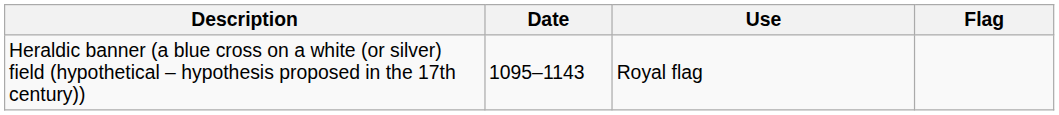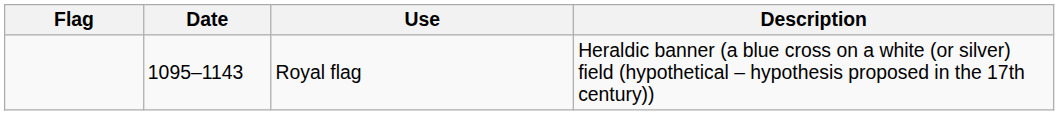 <table class="wikitable">
 <tr>
-<th width="400">Description</th>
+<th width="110">Flag</th>
 <th width="100">Date</th>
 <th width="250">Use</th>
-<th width="110">Flag</th>
+<th width="400">Description</th>
 </tr>
 <tr>
-<td>Heraldic banner (a blue cross on a white (or silver) field (hypothetical – hypothesis proposed in the 17th century))</td>
+<td></td>
 <td>1095–1143</td>
 <td>Royal flag</td>
-<td></td>
+<td>Heraldic banner (a blue cross on a white (or silver) field (hypothetical – hypothesis proposed in the 17th century))</td>
 </tr>
 </table>
